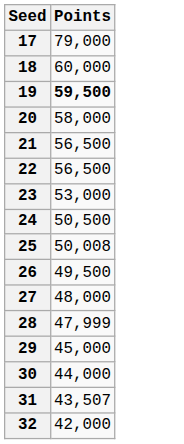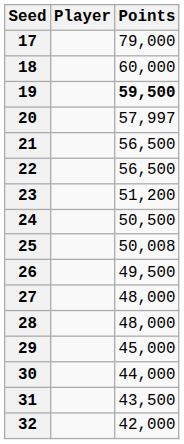 <table class="wikitable sortable" style="font-size: 95%">
 <tr>
 <th>Seed</th>
+<th>Player</th>
 <th>Points</th>
 </tr>
 <tr>
 <th align=center>17</th>
+<td data-sort-value="Wakelin"></td>
 <td align=right>79,000</td>
 </tr>
 <tr>
 <th align=center>18</th>
+<td data-sort-value="Maguire"></td>
 <td align=right>60,000</td>
 </tr>
 <tr>
 <th align=center>19</th>
+<td data-sort-value="Lisowski"></td>
 <td align=right><strong>59,500</strong></td>
 </tr>
 <tr>
 <th align=center>20</th>
-<td align=right>58,000</td>
+<td data-sort-value="Selt"></td>
+<td align=right>57,997</td>
 </tr>
 <tr>
 <th align=center>21</th>
+<td data-sort-value="Murphy"></td>
 <td align=right>56,500</td>
 </tr>
 <tr>
 <th align=center>22</th>
+<td data-sort-value="Xiao"></td>
 <td align=right>56,500</td>
 </tr>
 <tr>
 <th align=center>23</th>
-<td align=right>53,000</td>
+<td data-sort-value="Gilbert"></td>
+<td align=right>51,200</td>
 </tr>
 <tr>
 <th align=center>24</th>
+<td data-sort-value="Yuan"></td>
 <td align=right>50,500</td>
 </tr>
 <tr>
 <th align=center>25</th>
+<td data-sort-value="Wu"></td>
 <td align=right>50,008</td>
 </tr>
 <tr>
 <th align=center>26</th>
+<td data-sort-value="Brown"></td>
 <td align=right>49,500</td>
 </tr>
 <tr>
 <th align=center>27</th>
+<td data-sort-value="Walden"></td>
 <td align=right>48,000</td>
 </tr>
 <tr>
 <th align=center>28</th>
-<td align=right>47,999</td>
+<td data-sort-value="Cao"></td>
+<td align=right>48,000</td>
 </tr>
 <tr>
 <th align=center>29</th>
+<td data-sort-value="Un-Nooh"></td>
 <td align=right>45,000</td>
 </tr>
 <tr>
 <th align=center>30</th>
+<td data-sort-value="Dale"></td>
 <td align=right>44,000</td>
 </tr>
 <tr>
 <th align=center>31</th>
-<td align=right>43,507</td>
+<td data-sort-value="Pang"></td>
+<td align=right>43,500</td>
 </tr>
 <tr>
 <th align=center>32</th>
+<td data-sort-value="Jones"></td>
 <td align=right>42,000</td>
 </tr>
 </table>
